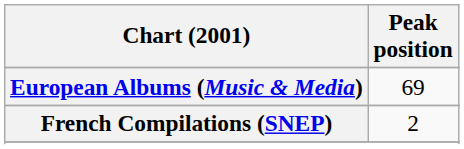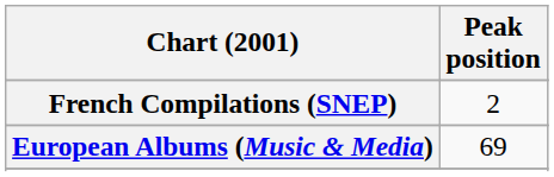 <table class="wikitable sortable plainrowheaders" style="text-align:center">
 <tr>
 <th scope="col">Chart (2001)</th>
 <th scope="col">Peak<br>position</th>
+</tr>
+<tr>
+</tr>
+<tr>
+<th scope="row">French Compilations (<a href='#'>SNEP</a>)</th>
+<td>2</td>
 </tr>
 <tr>
 </tr>
 <tr>
 <th scope="row"><a href='#'>European Albums</a> (<em><a href='#'>Music & Media</a></em>)</th>
 <td>69</td>
 </tr>
 <tr>
 </tr>
 <tr>
-<th scope="row">French Compilations (<a href='#'>SNEP</a>)</th>
-<td>2</td>
-</tr>
-<tr>
-</tr>
-<tr>
 </tr>
 </table>
